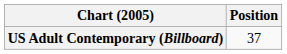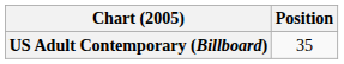 <table class="wikitable plainrowheaders" style="text-align:center">
 <tr>
 <th scope="col">Chart (2005)</th>
 <th scope="col">Position</th>
 </tr>
 <tr>
 <th scope="row">US Adult Contemporary (<em>Billboard</em>)</th>
-<td>37</td>
+<td>35</td>
 </tr>
 </table>
